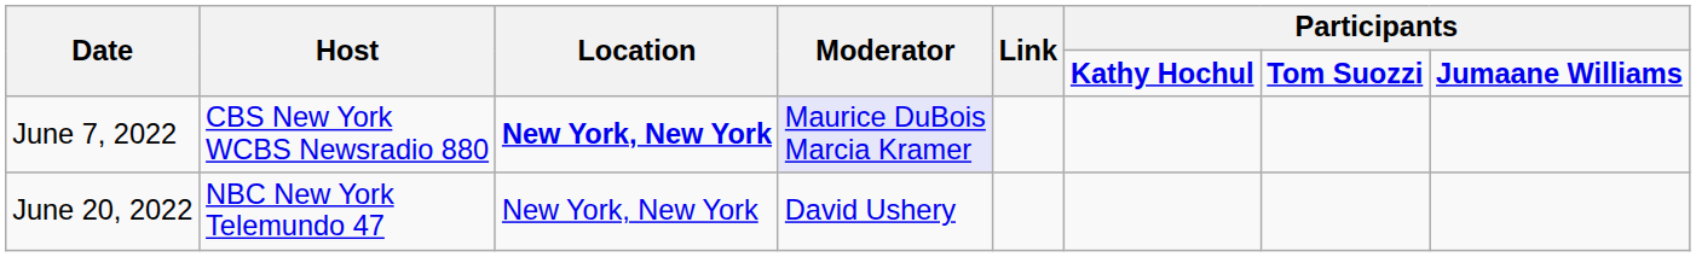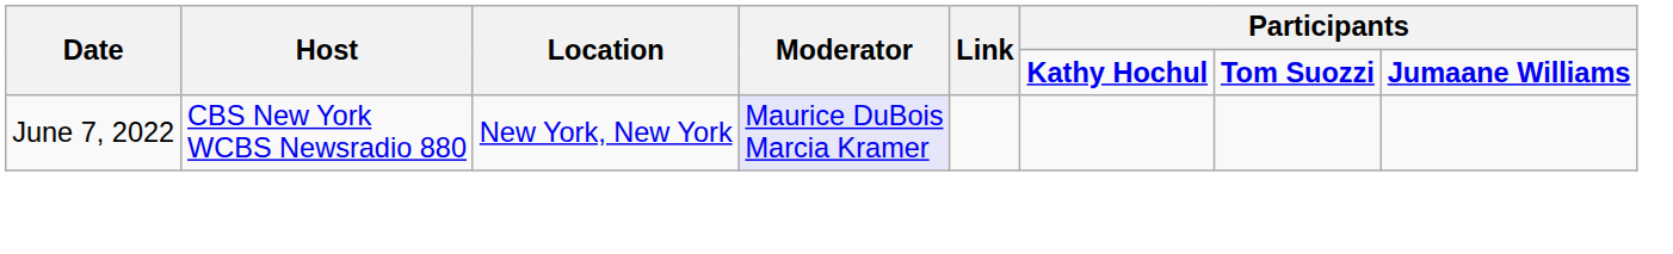 <table class="wikitable">
 <tr>
 <th rowspan="2">Date</th>
 <th rowspan="2">Host</th>
 <th rowspan="2">Location</th>
 <th rowspan="2">Moderator</th>
 <th rowspan="2">Link</th>
 <th colspan="3">Participants</th>
 </tr>
 <tr>
 <td><strong><a href='#'>Kathy Hochul</a></strong></td>
 <td><strong><a href='#'>Tom Suozzi</a></strong></td>
 <td><strong><a href='#'>Jumaane Williams</a></strong></td>
 </tr>
 <tr>
 <td>June 7, 2022</td>
 <td><a href='#'>CBS New York</a><br><a href='#'>WCBS Newsradio 880</a></td>
-<td><strong><a href='#'>New York, New York</a></strong></td>
+<td><a href='#'>New York, New York</a></td>
 <td style="background: lavender;"><a href='#'>Maurice DuBois</a><br><a href='#'>Marcia Kramer</a></td>
 <td></td>
 <td></td>
 <td></td>
 <td></td>
 </tr>
-<tr>
-<td>June 20, 2022</td>
-<td><a href='#'>NBC New York</a><br><a href='#'>Telemundo 47</a></td>
-<td><a href='#'>New York, New York</a></td>
-<td><a href='#'>David Ushery</a></td>
-<td></td>
-<td></td>
-<td></td>
-<td></td>
-</tr>
 </table>
